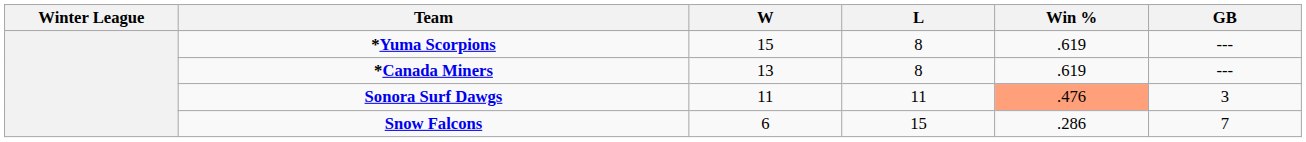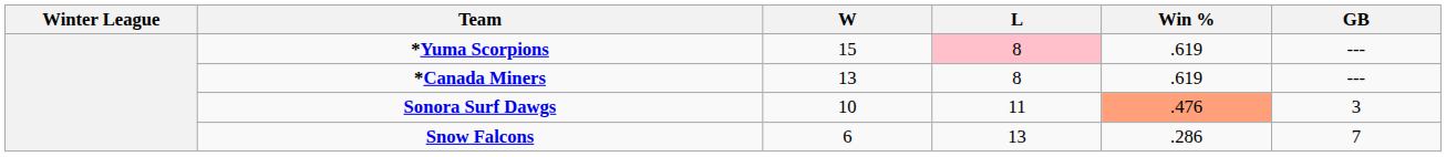 <table class="wikitable">
 <tr>
 <th bgcolor="#DDDDFF" width="3%">Winter League</th>
 <th bgcolor="#DDDDFF" width="10%">Team</th>
 <th bgcolor="#DDDDFF" width="3%">W</th>
 <th bgcolor="#DDDDFF" width="3%">L</th>
 <th bgcolor="#DDDDFF" width="3%">Win %</th>
 <th bgcolor="#DDDDFF" width="3%">GB</th>
 </tr>
 <tr>
 <th rowspan="6"></th>
 </tr>
 <tr>
 <td align=center><strong>*<a href='#'>Yuma Scorpions</a></strong></td>
 <td align=center>15</td>
-<td align=center>8</td>
+<td align=center style="background: pink;">8</td>
 <td align=center>.619</td>
 <td align=center>---</td>
 </tr>
 <tr>
 <td align=center><strong>*<a href='#'>Canada Miners</a></strong></td>
 <td align=center>13</td>
 <td align=center>8</td>
 <td align=center>.619</td>
 <td align=center>---</td>
 </tr>
 <tr>
 <td align=center><strong><a href='#'>Sonora Surf Dawgs</a></strong></td>
-<td align=center>11</td>
+<td align=center>10</td>
 <td align=center>11</td>
 <td align=center style="background: lightsalmon;">.476</td>
 <td align=center>3</td>
 </tr>
 <tr>
 <td align=center><strong><a href='#'>Snow Falcons</a></strong></td>
 <td align=center>6</td>
-<td align=center>15</td>
+<td align=center>13</td>
 <td align=center>.286</td>
 <td align=center>7</td>
 </tr>
 </table>
